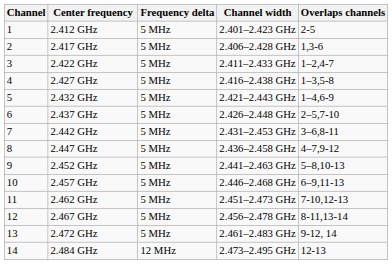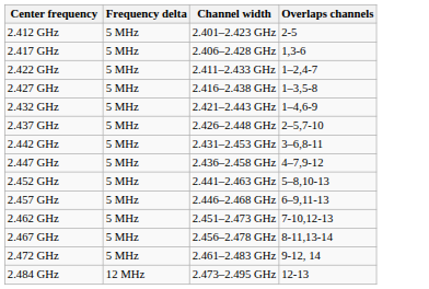 <table class="wikitable">
 <tr>
-<th>Channel</th>
 <th> Center frequency </th>
 <th>Frequency delta</th>
 <th>Channel width</th>
 <th>Overlaps channels</th>
 </tr>
 <tr>
-<td>1</td>
 <td>2.412 GHz</td>
 <td>5 MHz</td>
 <td>2.401–2.423 GHz</td>
 <td>2-5</td>
 </tr>
 <tr>
-<td>2</td>
 <td>2.417 GHz</td>
 <td>5 MHz</td>
 <td>2.406–2.428 GHz</td>
 <td>1,3-6</td>
 </tr>
 <tr>
-<td>3</td>
 <td>2.422 GHz</td>
 <td>5 MHz</td>
 <td>2.411–2.433 GHz</td>
 <td>1–2,4-7</td>
 </tr>
 <tr>
-<td>4</td>
 <td>2.427 GHz</td>
 <td>5 MHz</td>
 <td>2.416–2.438 GHz</td>
 <td>1–3,5-8</td>
 </tr>
 <tr>
-<td>5</td>
 <td>2.432 GHz</td>
 <td>5 MHz</td>
 <td>2.421–2.443 GHz</td>
 <td>1–4,6-9</td>
 </tr>
 <tr>
-<td>6</td>
 <td>2.437 GHz</td>
 <td>5 MHz</td>
 <td>2.426–2.448 GHz</td>
 <td>2–5,7-10</td>
 </tr>
 <tr>
-<td>7</td>
 <td>2.442 GHz</td>
 <td>5 MHz</td>
 <td>2.431–2.453 GHz</td>
 <td>3–6,8-11</td>
 </tr>
 <tr>
-<td>8</td>
 <td>2.447 GHz</td>
 <td>5 MHz</td>
 <td>2.436–2.458 GHz</td>
 <td>4–7,9-12</td>
 </tr>
 <tr>
-<td>9</td>
 <td>2.452 GHz</td>
 <td>5 MHz</td>
 <td>2.441–2.463 GHz</td>
 <td>5–8,10-13</td>
 </tr>
 <tr>
-<td>10</td>
 <td>2.457 GHz</td>
 <td>5 MHz</td>
 <td>2.446–2.468 GHz</td>
 <td>6–9,11-13</td>
 </tr>
 <tr>
-<td>11</td>
 <td>2.462 GHz</td>
 <td>5 MHz</td>
 <td>2.451–2.473 GHz</td>
 <td>7-10,12-13</td>
 </tr>
 <tr>
-<td>12</td>
 <td>2.467 GHz</td>
 <td>5 MHz</td>
 <td>2.456–2.478 GHz</td>
 <td>8-11,13-14</td>
 </tr>
 <tr>
-<td>13</td>
 <td>2.472 GHz</td>
 <td>5 MHz</td>
 <td>2.461–2.483 GHz</td>
 <td>9-12, 14</td>
 </tr>
 <tr>
-<td>14</td>
 <td>2.484 GHz</td>
 <td>12 MHz</td>
 <td>2.473–2.495 GHz</td>
 <td>12-13</td>
 </tr>
 </table>
